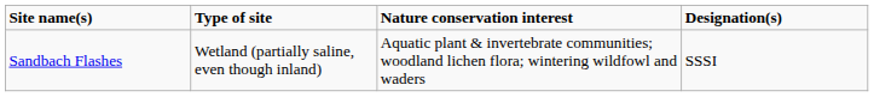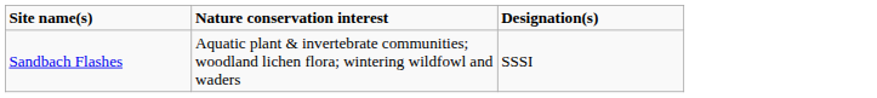 <table class="wikitable">
 <tr>
 <td style="width:180px"><strong>Site name(s)</strong></td>
-<td style="width:180px"><strong>Type of site</strong></td>
 <td style="width:300px"><strong>Nature conservation interest</strong></td>
 <td style="width:180px"><strong>Designation(s)</strong></td>
 </tr>
 <tr>
 <td><a href='#'>Sandbach Flashes</a></td>
-<td>Wetland (partially saline, even though inland)</td>
 <td>Aquatic plant & invertebrate communities; woodland lichen flora; wintering wildfowl and waders</td>
 <td>SSSI</td>
 </tr>
 </table>
